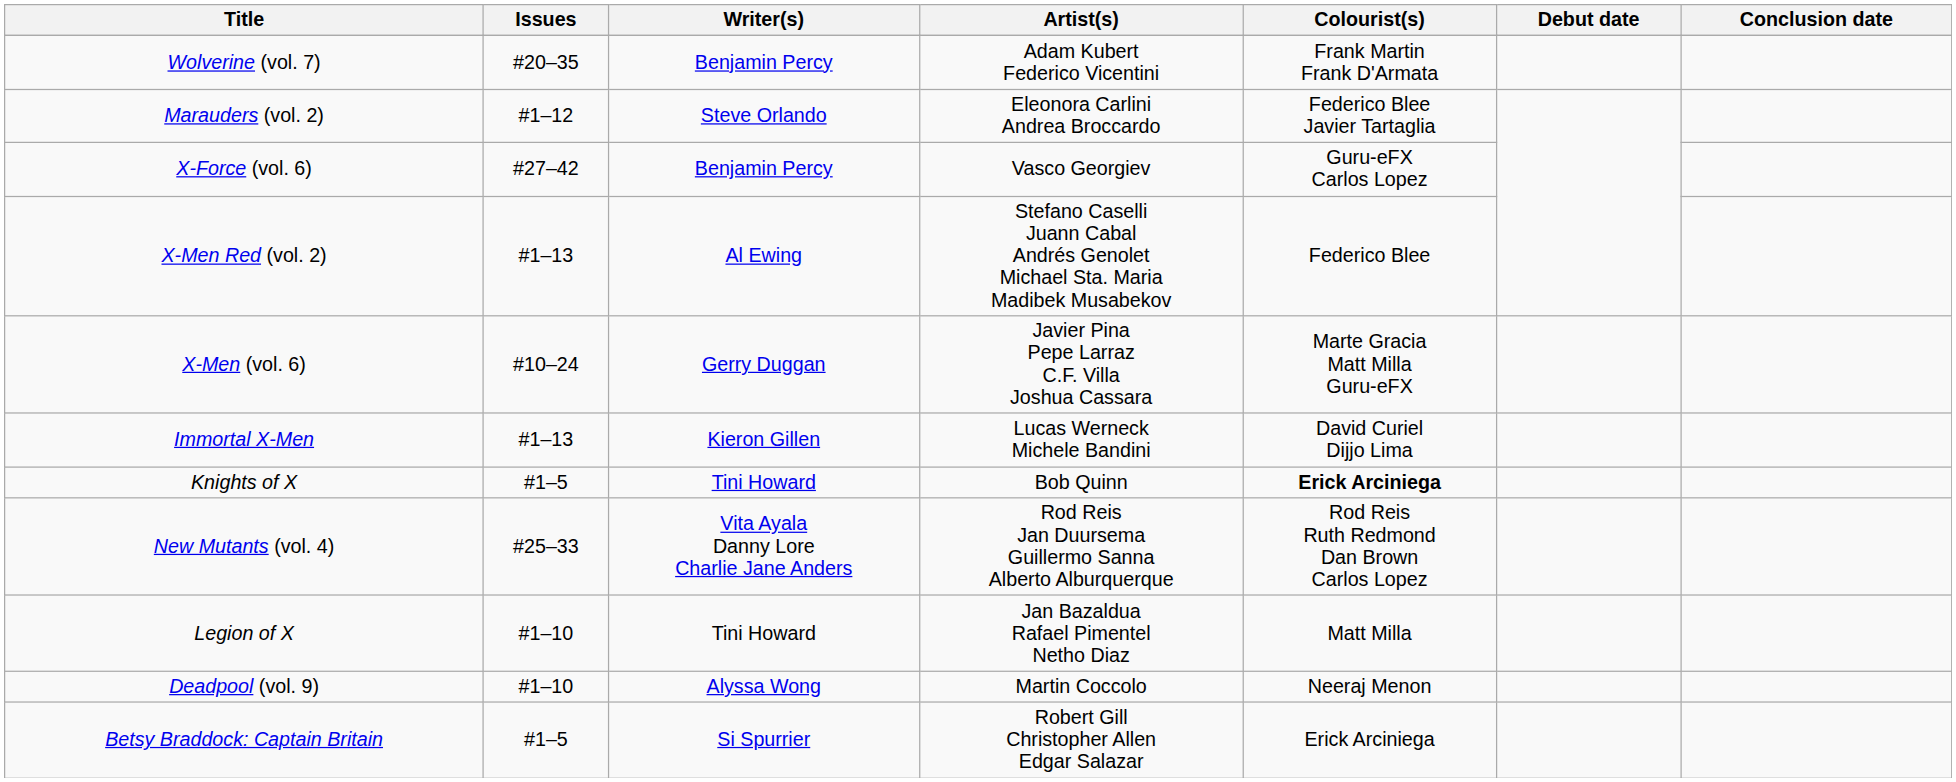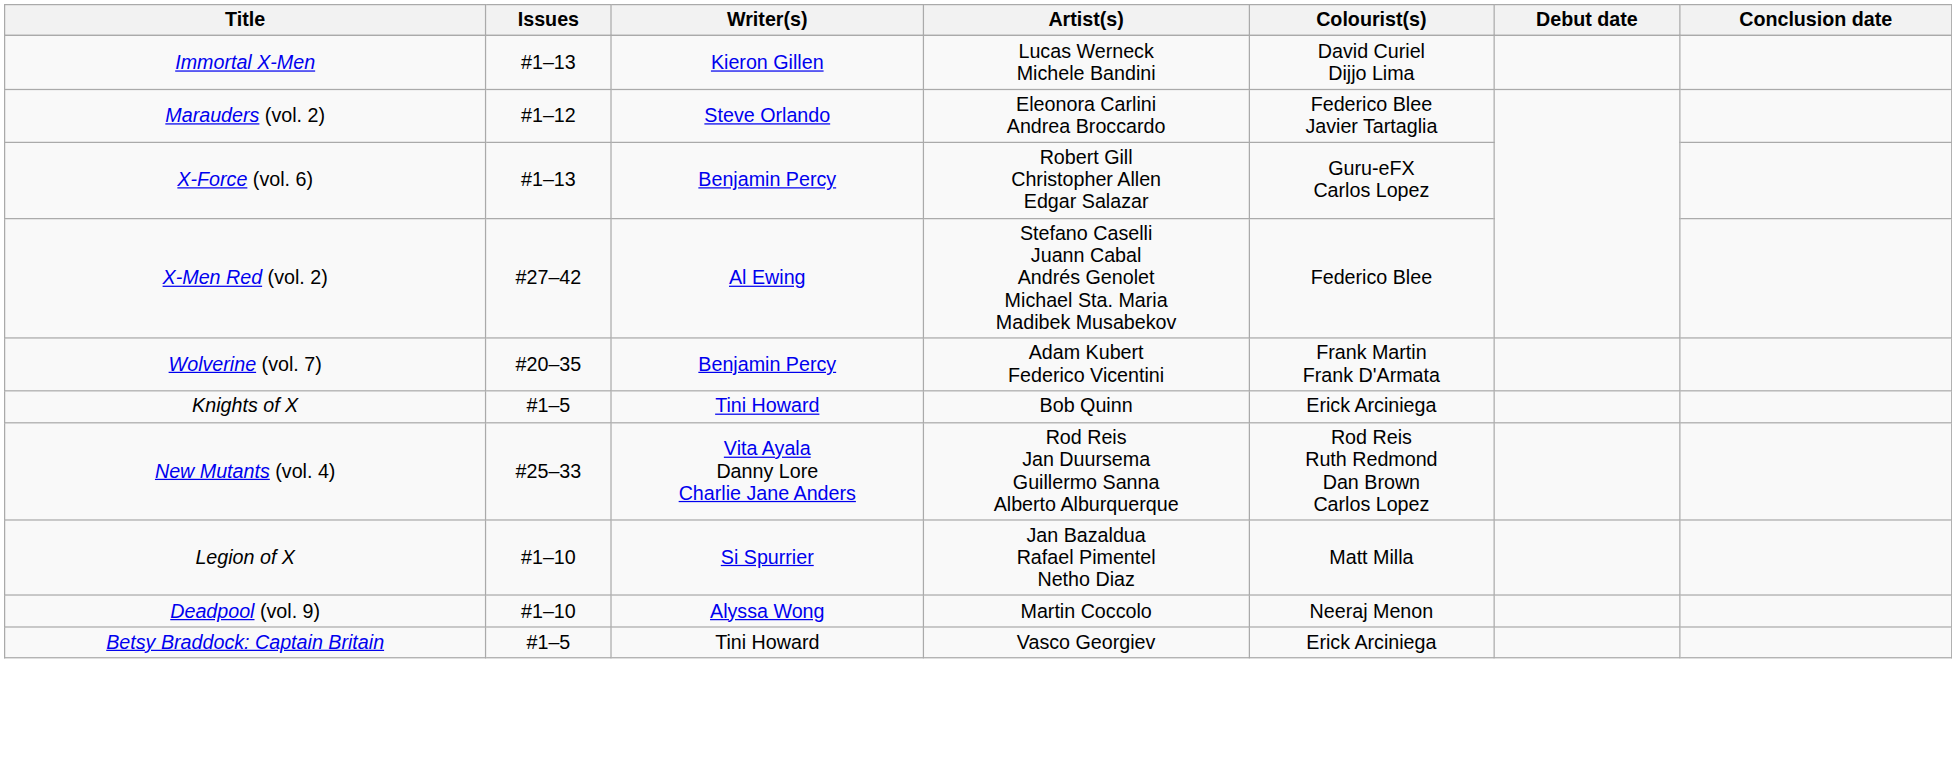 <table class="wikitable" style="text-align:center; width:100%">
 <tr>
 <th scope="col">Title</th>
 <th scope="col">Issues</th>
 <th scope="col">Writer(s)</th>
 <th scope="col">Artist(s)</th>
 <th scope="col">Colourist(s)</th>
 <th scope="col">Debut date</th>
 <th scope="col">Conclusion date</th>
 </tr>
 <tr>
 </tr>
 <tr>
-<td><em><a href='#'>Wolverine</a></em> (vol. 7)</td>
-<td>#20–35</td>
-<td><a href='#'>Benjamin Percy</a></td>
-<td>Adam Kubert<br>Federico Vicentini</td>
-<td>Frank Martin<br>Frank D'Armata</td>
+<td><em><a href='#'>Immortal X-Men</a></em></td>
+<td>#1–13</td>
+<td><a href='#'>Kieron Gillen</a></td>
+<td>Lucas Werneck<br>Michele Bandini</td>
+<td>David Curiel<br>Dijjo Lima</td>
 <td></td>
 <td></td>
 </tr>
 <tr>
 <td><em><a href='#'>Marauders</a></em> (vol. 2)</td>
 <td>#1–12</td>
 <td><a href='#'>Steve Orlando</a></td>
 <td>Eleonora Carlini<br>Andrea Broccardo</td>
 <td>Federico Blee<br>Javier Tartaglia</td>
 <td rowspan="3"></td>
 <td></td>
 </tr>
 <tr>
 <td><em><a href='#'>X-Force</a></em> (vol. 6)</td>
-<td>#27–42</td>
+<td>#1–13</td>
 <td><a href='#'>Benjamin Percy</a></td>
-<td>Vasco Georgiev</td>
+<td>Robert Gill<br>Christopher Allen<br>Edgar Salazar</td>
 <td>Guru-eFX<br>Carlos Lopez</td>
 <td></td>
 </tr>
 <tr>
 <td><em><a href='#'>X-Men Red</a></em> (vol. 2)</td>
-<td>#1–13</td>
+<td>#27–42</td>
 <td><a href='#'>Al Ewing</a></td>
 <td>Stefano Caselli<br>Juann Cabal<br>Andrés Genolet<br>Michael Sta. Maria<br>Madibek Musabekov</td>
 <td>Federico Blee</td>
 <td></td>
 </tr>
 <tr>
-<td><em><a href='#'>X-Men</a></em> (vol. 6)</td>
-<td>#10–24</td>
-<td><a href='#'>Gerry Duggan</a></td>
-<td>Javier Pina<br>Pepe Larraz<br>C.F. Villa<br>Joshua Cassara</td>
-<td>Marte Gracia<br>Matt Milla<br>Guru-eFX</td>
-<td></td>
-<td></td>
-</tr>
-<tr>
-<td><em><a href='#'>Immortal X-Men</a></em></td>
-<td>#1–13</td>
-<td><a href='#'>Kieron Gillen</a></td>
-<td>Lucas Werneck<br>Michele Bandini</td>
-<td>David Curiel<br>Dijjo Lima</td>
+<td><em><a href='#'>Wolverine</a></em> (vol. 7)</td>
+<td>#20–35</td>
+<td><a href='#'>Benjamin Percy</a></td>
+<td>Adam Kubert<br>Federico Vicentini</td>
+<td>Frank Martin<br>Frank D'Armata</td>
 <td></td>
 <td></td>
 </tr>
 <tr>
 <td><em>Knights of X</em></td>
 <td>#1–5</td>
 <td><a href='#'>Tini Howard</a></td>
 <td>Bob Quinn</td>
-<td><strong>Erick Arciniega</strong></td>
+<td>Erick Arciniega</td>
 <td></td>
 <td></td>
 </tr>
 <tr>
 <td><em><a href='#'>New Mutants</a></em> (vol. 4)</td>
 <td>#25–33</td>
 <td><a href='#'>Vita Ayala</a><br>Danny Lore<br><a href='#'>Charlie Jane Anders</a></td>
 <td>Rod Reis<br>Jan Duursema<br>Guillermo Sanna<br>Alberto Alburquerque</td>
 <td>Rod Reis<br>Ruth Redmond<br>Dan Brown<br>Carlos Lopez</td>
 <td></td>
 <td></td>
 </tr>
 <tr>
 <td><em>Legion of X</em></td>
 <td>#1–10</td>
-<td>Tini Howard</td>
+<td><a href='#'>Si Spurrier</a></td>
 <td>Jan Bazaldua<br>Rafael Pimentel<br>Netho Diaz</td>
 <td>Matt Milla</td>
 <td></td>
 <td></td>
 </tr>
 <tr>
 <td><em><a href='#'>Deadpool</a></em> (vol. 9)</td>
 <td>#1–10</td>
 <td><a href='#'>Alyssa Wong</a></td>
 <td>Martin Coccolo</td>
 <td>Neeraj Menon</td>
 <td></td>
 <td></td>
 </tr>
 <tr>
 <td><em><a href='#'>Betsy Braddock: Captain Britain</a></em></td>
 <td>#1–5</td>
-<td><a href='#'>Si Spurrier</a></td>
-<td>Robert Gill<br>Christopher Allen<br>Edgar Salazar</td>
+<td>Tini Howard</td>
+<td>Vasco Georgiev</td>
 <td>Erick Arciniega</td>
 <td></td>
 <td></td>
 </tr>
 </table>
